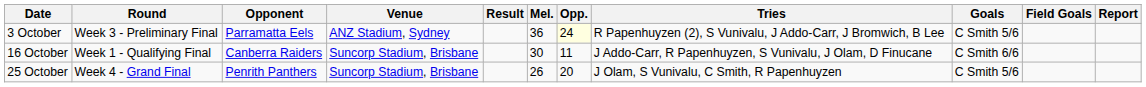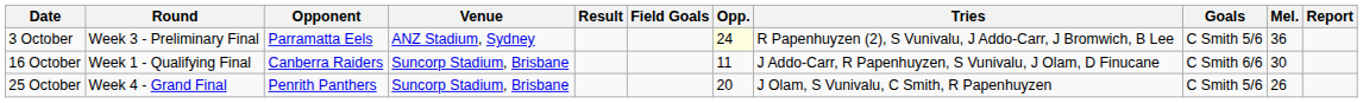 <table class="wikitable"  style="font-size:85%; width:100%;">
 <tr>
 <th>Date</th>
 <th>Round</th>
 <th>Opponent</th>
 <th>Venue</th>
 <th>Result</th>
-<th>Mel.</th>
+<th>Field Goals</th>
 <th>Opp.</th>
 <th>Tries</th>
 <th>Goals</th>
-<th>Field Goals</th>
+<th>Mel.</th>
 <th>Report</th>
 </tr>
 <tr>
 <td>3 October</td>
 <td>Week 3 - Preliminary Final</td>
 <td> <a href='#'>Parramatta Eels</a></td>
 <td><a href='#'>ANZ Stadium</a>, <a href='#'>Sydney</a></td>
 <td></td>
-<td>36</td>
+<td></td>
 <td style="background: lightyellow;">24</td>
 <td>R Papenhuyzen (2), S Vunivalu, J Addo-Carr, J Bromwich, B Lee</td>
 <td>C Smith 5/6</td>
-<td></td>
+<td>36</td>
 <td></td>
 </tr>
 <tr>
 <td>16 October</td>
 <td>Week 1 - Qualifying Final</td>
 <td> <a href='#'>Canberra Raiders</a></td>
 <td><a href='#'>Suncorp Stadium</a>, <a href='#'>Brisbane</a></td>
 <td></td>
-<td>30</td>
+<td></td>
 <td>11</td>
 <td>J Addo-Carr, R Papenhuyzen, S Vunivalu, J Olam, D Finucane</td>
 <td>C Smith 6/6</td>
-<td></td>
+<td>30</td>
 <td></td>
 </tr>
 <tr>
 <td>25 October</td>
 <td>Week 4 - <a href='#'>Grand Final</a></td>
 <td> <a href='#'>Penrith Panthers</a></td>
 <td><a href='#'>Suncorp Stadium</a>, <a href='#'>Brisbane</a></td>
 <td></td>
-<td>26</td>
+<td></td>
 <td>20</td>
 <td>J Olam, S Vunivalu, C Smith, R Papenhuyzen</td>
 <td>C Smith 5/6</td>
-<td></td>
+<td>26</td>
 <td></td>
 </tr>
 </table>
